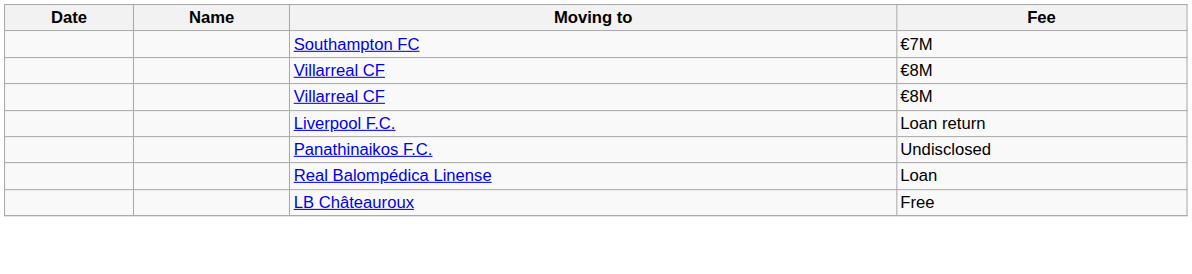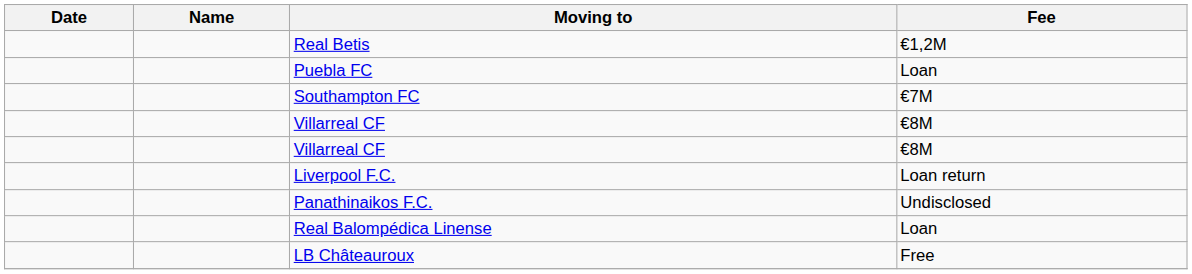 <table class="wikitable sortable" width=90%>
 <tr>
 <th>Date</th>
 <th>Name</th>
 <th>Moving to</th>
 <th>Fee</th>
+</tr>
+<tr>
+<td></td>
+<td> </td>
+<td> <a href='#'>Real Betis</a></td>
+<td>€1,2M</td>
+</tr>
+<tr>
+<td></td>
+<td> </td>
+<td> <a href='#'>Puebla FC</a></td>
+<td>Loan</td>
 </tr>
 <tr>
 <td></td>
 <td> </td>
 <td> <a href='#'>Southampton FC</a></td>
 <td>€7M</td>
 </tr>
 <tr>
 <td></td>
 <td> </td>
 <td> <a href='#'>Villarreal CF</a></td>
 <td>€8M</td>
 </tr>
 <tr>
 <td></td>
 <td> </td>
 <td> <a href='#'>Villarreal CF</a></td>
 <td>€8M</td>
 </tr>
 <tr>
 <td></td>
 <td> </td>
 <td> <a href='#'>Liverpool F.C.</a></td>
 <td>Loan return</td>
 </tr>
 <tr>
 <td></td>
 <td> </td>
 <td> <a href='#'>Panathinaikos F.C.</a></td>
 <td>Undisclosed</td>
 </tr>
 <tr>
 <td></td>
 <td> </td>
 <td> <a href='#'>Real Balompédica Linense</a></td>
 <td>Loan</td>
 </tr>
 <tr>
 <td></td>
 <td> </td>
 <td> <a href='#'>LB Châteauroux</a></td>
 <td>Free</td>
 </tr>
 <tr>
 </tr>
 </table>
